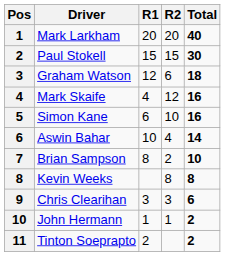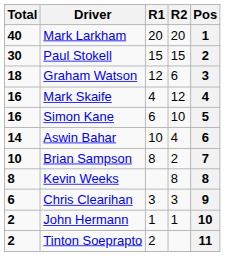 <table class="wikitable">
 <tr style="font-weight:bold">
-<th>Pos</th>
+<th>Total</th>
 <th>Driver</th>
 <th>R1</th>
 <th>R2</th>
-<th>Total</th>
+<th>Pos</th>
 </tr>
 <tr>
-<th>1</th>
+<td><strong>40</strong></td>
 <td><a href='#'>Mark Larkham</a></td>
 <td>20</td>
 <td>20</td>
-<td><strong>40</strong></td>
+<th>1</th>
 </tr>
 <tr>
-<th>2</th>
+<td><strong>30</strong></td>
 <td><a href='#'>Paul Stokell</a></td>
 <td>15</td>
 <td>15</td>
-<td><strong>30</strong></td>
+<th>2</th>
 </tr>
 <tr>
-<th>3</th>
+<td><strong>18</strong></td>
 <td><a href='#'>Graham Watson</a></td>
 <td>12</td>
 <td>6</td>
-<td><strong>18</strong></td>
+<th>3</th>
 </tr>
 <tr>
-<th>4</th>
+<td><strong>16</strong></td>
 <td><a href='#'>Mark Skaife</a></td>
 <td>4</td>
 <td>12</td>
-<td><strong>16</strong></td>
+<th>4</th>
 </tr>
 <tr>
-<th>5</th>
+<td><strong>16</strong></td>
 <td><a href='#'>Simon Kane</a></td>
 <td>6</td>
 <td>10</td>
-<td><strong>16</strong></td>
+<th>5</th>
 </tr>
 <tr>
-<th>6</th>
+<td><strong>14</strong></td>
 <td><a href='#'>Aswin Bahar</a></td>
 <td>10</td>
 <td>4</td>
-<td><strong>14</strong></td>
+<th>6</th>
 </tr>
 <tr>
-<th>7</th>
+<td><strong>10</strong></td>
 <td><a href='#'>Brian Sampson</a></td>
 <td>8</td>
 <td>2</td>
-<td><strong>10</strong></td>
+<th>7</th>
 </tr>
 <tr>
-<th>8</th>
+<td><strong>8</strong></td>
 <td><a href='#'>Kevin Weeks</a></td>
 <td></td>
 <td>8</td>
-<td><strong>8</strong></td>
+<th>8</th>
 </tr>
 <tr>
-<th>9</th>
+<td><strong>6</strong></td>
 <td><a href='#'>Chris Clearihan</a></td>
 <td>3</td>
 <td>3</td>
-<td><strong>6</strong></td>
+<th>9</th>
 </tr>
 <tr>
-<th>10</th>
+<td><strong>2</strong></td>
 <td><a href='#'>John Hermann</a></td>
 <td>1</td>
 <td>1</td>
-<td><strong>2</strong></td>
+<th>10</th>
 </tr>
 <tr>
-<th>11</th>
+<td><strong>2</strong></td>
 <td><a href='#'>Tinton Soeprapto</a></td>
 <td>2</td>
 <td></td>
-<td><strong>2</strong></td>
+<th>11</th>
 </tr>
 </table>
